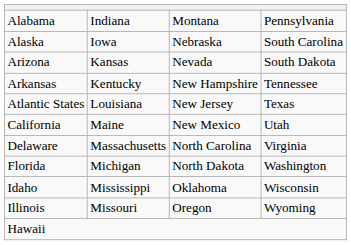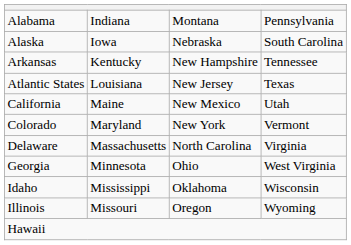 <table class="wikitable" align="center" border="0">
 <tr>
 <th colspan="4"></th>
 </tr>
 <tr>
 <td>Alabama</td>
 <td>Indiana</td>
 <td>Montana</td>
 <td>Pennsylvania</td>
 </tr>
 <tr>
 <td>Alaska</td>
 <td>Iowa</td>
 <td>Nebraska</td>
 <td>South Carolina</td>
-</tr>
-<tr>
-<td>Arizona</td>
-<td>Kansas</td>
-<td>Nevada</td>
-<td>South Dakota</td>
 </tr>
 <tr>
 <td>Arkansas</td>
 <td>Kentucky</td>
 <td>New Hampshire</td>
 <td>Tennessee</td>
 </tr>
 <tr>
 <td>Atlantic States</td>
 <td>Louisiana</td>
 <td>New Jersey</td>
 <td>Texas</td>
 </tr>
 <tr>
 <td>California</td>
 <td>Maine</td>
 <td>New Mexico</td>
 <td>Utah</td>
 </tr>
 <tr>
+<td>Colorado</td>
+<td>Maryland</td>
+<td>New York</td>
+<td>Vermont</td>
+</tr>
+<tr>
 <td>Delaware</td>
 <td>Massachusetts</td>
 <td>North Carolina</td>
 <td>Virginia</td>
 </tr>
 <tr>
-<td>Florida</td>
-<td>Michigan</td>
-<td>North Dakota</td>
-<td>Washington</td>
+<td>Georgia</td>
+<td>Minnesota</td>
+<td>Ohio</td>
+<td>West Virginia</td>
 </tr>
 <tr>
 <td>Idaho</td>
 <td>Mississippi</td>
 <td>Oklahoma</td>
 <td>Wisconsin</td>
 </tr>
 <tr>
 <td>Illinois</td>
 <td>Missouri</td>
 <td>Oregon</td>
 <td>Wyoming</td>
 </tr>
 <tr>
 <td colspan="4">Hawaii</td>
 </tr>
 </table>
